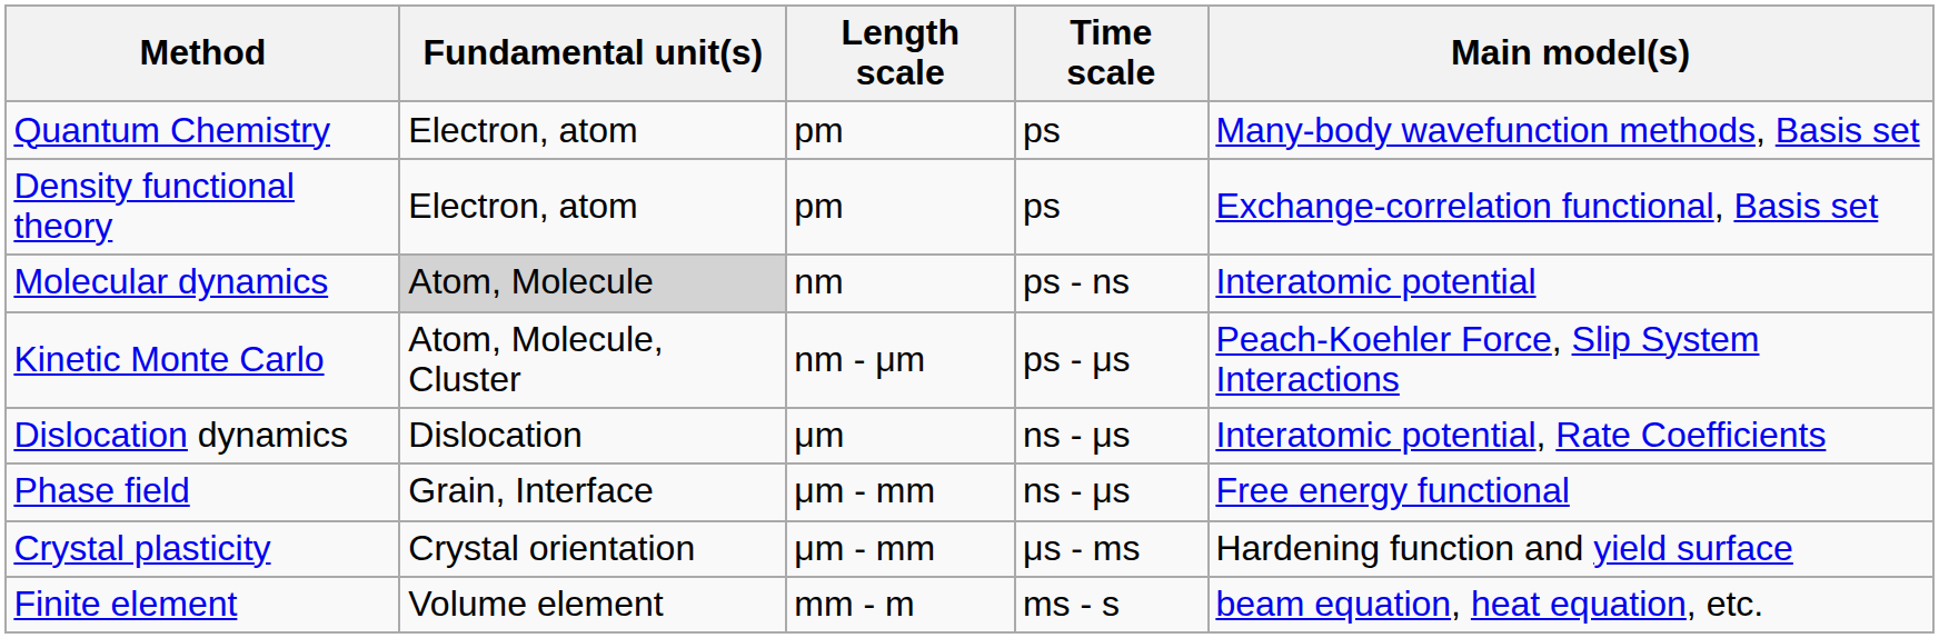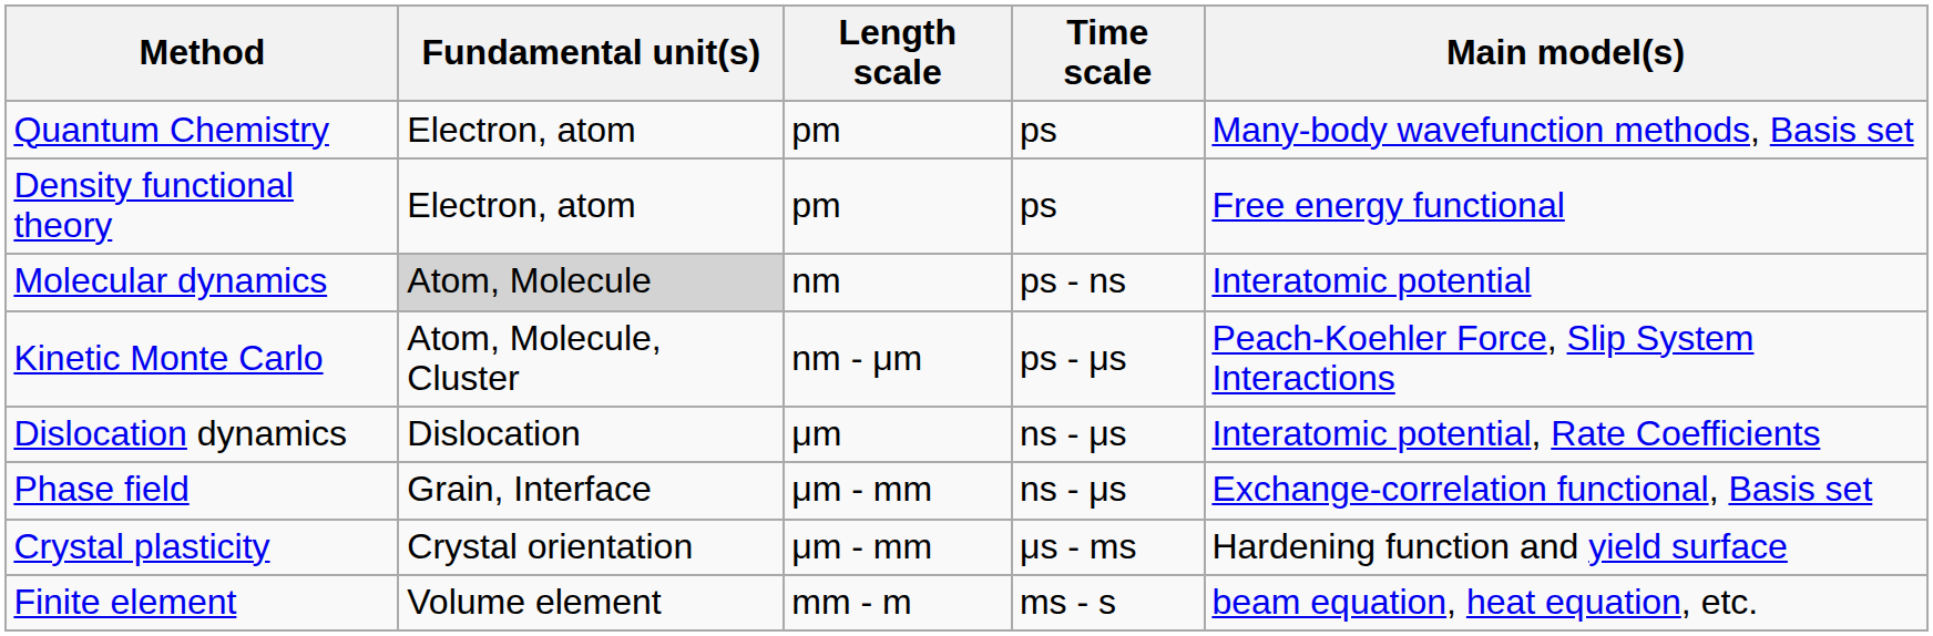 <table class="wikitable sortable">
 <tr>
 <th>Method</th>
 <th>Fundamental unit(s)</th>
 <th>Length scale</th>
 <th>Time scale</th>
 <th>Main model(s)</th>
 </tr>
 <tr>
 <td><a href='#'>Quantum Chemistry</a></td>
 <td>Electron, atom</td>
 <td>pm</td>
 <td>ps</td>
 <td><a href='#'>Many-body wavefunction methods</a>, <a href='#'>Basis set</a></td>
 </tr>
 <tr>
 <td><a href='#'>Density functional theory</a></td>
 <td>Electron, atom</td>
 <td>pm</td>
 <td>ps</td>
-<td><a href='#'>Exchange-correlation functional</a>, <a href='#'>Basis set</a></td>
+<td><a href='#'>Free energy functional</a></td>
 </tr>
 <tr>
 <td><a href='#'>Molecular dynamics</a></td>
 <td style="background: lightgrey;">Atom, Molecule</td>
 <td>nm</td>
 <td>ps - ns</td>
 <td><a href='#'>Interatomic potential</a></td>
 </tr>
 <tr>
 <td><a href='#'>Kinetic Monte Carlo</a></td>
 <td>Atom, Molecule, Cluster</td>
 <td>nm - μm</td>
 <td>ps - μs</td>
 <td><a href='#'>Peach-Koehler Force</a>, <a href='#'>Slip System Interactions</a></td>
 </tr>
 <tr>
 <td><a href='#'>Dislocation</a> dynamics</td>
 <td>Dislocation</td>
 <td>μm</td>
 <td>ns - μs</td>
 <td><a href='#'>Interatomic potential</a>, <a href='#'>Rate Coefficients</a></td>
 </tr>
 <tr>
 <td><a href='#'>Phase field</a></td>
 <td>Grain, Interface</td>
 <td>μm - mm</td>
 <td>ns - μs</td>
-<td><a href='#'>Free energy functional</a></td>
+<td><a href='#'>Exchange-correlation functional</a>, <a href='#'>Basis set</a></td>
 </tr>
 <tr>
 <td><a href='#'>Crystal plasticity</a></td>
 <td>Crystal orientation</td>
 <td>μm - mm</td>
 <td>μs - ms</td>
 <td>Hardening function and <a href='#'>yield surface</a></td>
 </tr>
 <tr>
 <td><a href='#'>Finite element</a></td>
 <td>Volume element</td>
 <td>mm - m</td>
 <td>ms - s</td>
 <td><a href='#'>beam equation</a>, <a href='#'>heat equation</a>, etc.</td>
 </tr>
 </table>
